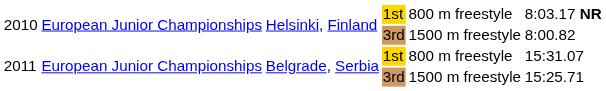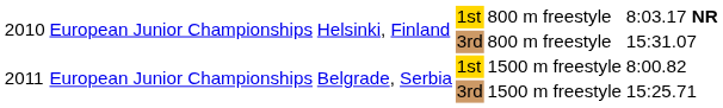 <table>
 <tr>
 <td rowspan=2>2010</td>
 <td rowspan=2><a href='#'>European Junior Championships</a></td>
 <td rowspan=2><a href='#'>Helsinki</a>, <a href='#'>Finland</a></td>
 <td bgcolor=gold>1st</td>
 <td>800 m freestyle</td>
 <td>8:03.17 <strong>NR</strong></td>
 </tr>
 <tr>
 <td bgcolor="#cc9966">3rd</td>
-<td>1500 m freestyle</td>
-<td>8:00.82</td>
+<td>800 m freestyle</td>
+<td>15:31.07</td>
 </tr>
 <tr>
 <td rowspan=2>2011</td>
 <td rowspan=2><a href='#'>European Junior Championships</a></td>
 <td rowspan=2><a href='#'>Belgrade</a>, <a href='#'>Serbia</a></td>
 <td bgcolor=gold>1st</td>
-<td>800 m freestyle</td>
-<td>15:31.07</td>
+<td>1500 m freestyle</td>
+<td>8:00.82</td>
 </tr>
 <tr>
 <td bgcolor="#cc9966">3rd</td>
 <td>1500 m freestyle</td>
 <td>15:25.71</td>
 </tr>
 </table>
